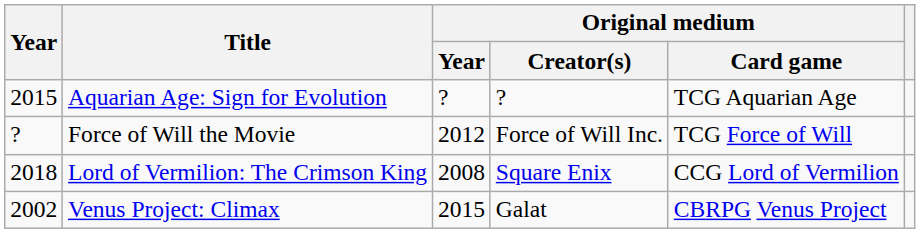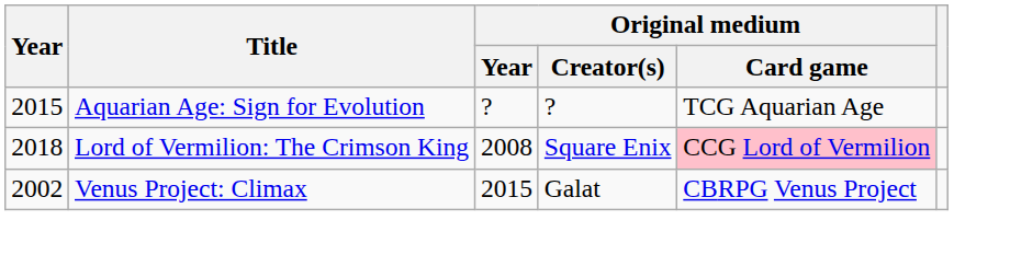 <table class="wikitable sortable" border="1">
 <tr>
 <th scope="col" rowspan=2>Year</th>
 <th scope="col" rowspan=2>Title</th>
 <th scope="col" colspan=3>Original medium</th>
 <th scope="col" rowspan=2 class="unsortable"></th>
 </tr>
 <tr>
 <th scope="col">Year</th>
 <th scope="col">Creator(s)</th>
 <th scope="col">Card game</th>
 </tr>
 <tr>
 <td>2015</td>
 <td><a href='#'>Aquarian Age: Sign for Evolution</a></td>
 <td>?</td>
 <td>?</td>
 <td>TCG Aquarian Age</td>
 <td></td>
 </tr>
 <tr>
-<td>?</td>
-<td>Force of Will the Movie</td>
-<td>2012</td>
-<td>Force of Will Inc.</td>
-<td>TCG <a href='#'>Force of Will</a></td>
-<td></td>
-</tr>
-<tr>
 <td>2018</td>
 <td><a href='#'>Lord of Vermilion: The Crimson King</a></td>
 <td>2008</td>
 <td><a href='#'>Square Enix</a></td>
-<td>CCG <a href='#'>Lord of Vermilion</a></td>
+<td style="background: pink;">CCG <a href='#'>Lord of Vermilion</a></td>
 <td></td>
 </tr>
 <tr>
 <td>2002</td>
 <td><a href='#'>Venus Project: Climax</a></td>
 <td>2015</td>
 <td>Galat</td>
 <td><a href='#'>CB</a><a href='#'>RPG</a> <a href='#'>Venus Project</a></td>
 <td></td>
 </tr>
 </table>
